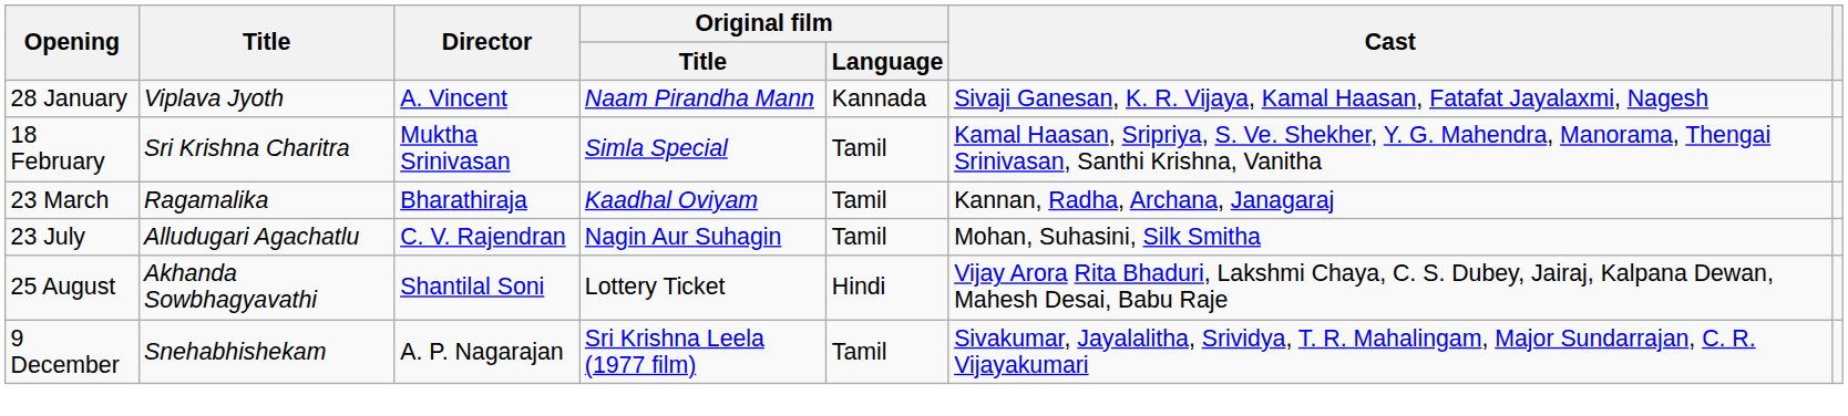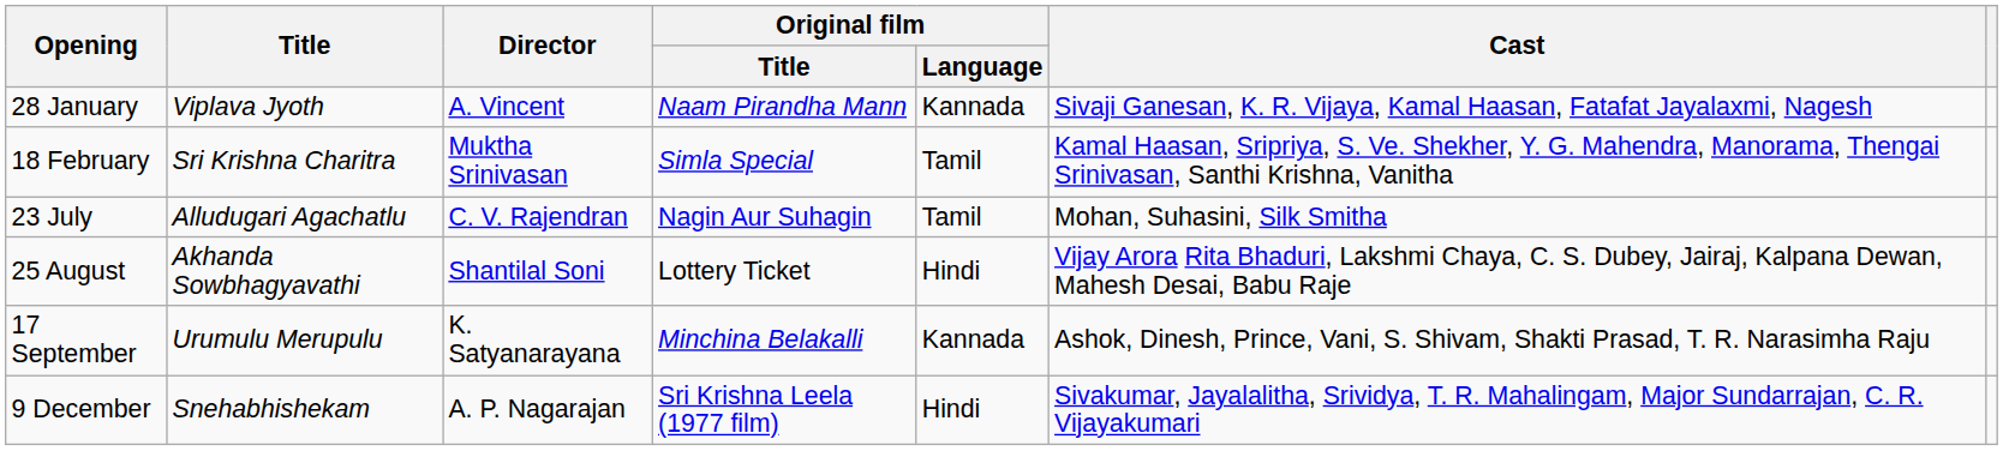 <table class="wikitable sortable">
 <tr>
 <th scope="col" rowspan="2">Opening</th>
 <th scope="col" rowspan="2">Title</th>
 <th scope="col" rowspan="2">Director</th>
 <th scope="col" colspan="2">Original film</th>
 <th scope="col" rowspan="2">Cast</th>
 <th scope="col" rowspan="2" class="unsortable"></th>
 </tr>
 <tr>
 <th scope="col">Title</th>
 <th scope="col">Language</th>
 </tr>
 <tr>
 <td>28 January</td>
 <td><em>Viplava Jyoth</em></td>
 <td><a href='#'>A. Vincent</a></td>
 <td><em><a href='#'>Naam Pirandha Mann</a></em></td>
 <td>Kannada</td>
 <td><a href='#'>Sivaji Ganesan</a>, <a href='#'>K. R. Vijaya</a>, <a href='#'>Kamal Haasan</a>, <a href='#'>Fatafat Jayalaxmi</a>, <a href='#'>Nagesh</a></td>
 <td></td>
 </tr>
 <tr>
 <td>18 February</td>
 <td><em>Sri Krishna Charitra</em></td>
 <td><a href='#'>Muktha Srinivasan</a></td>
 <td><em><a href='#'>Simla Special</a></em></td>
 <td>Tamil</td>
 <td><a href='#'>Kamal Haasan</a>, <a href='#'>Sripriya</a>, <a href='#'>S. Ve. Shekher</a>, <a href='#'>Y. G. Mahendra</a>, <a href='#'>Manorama</a>, <a href='#'>Thengai Srinivasan</a>, Santhi Krishna, Vanitha</td>
 <td></td>
 </tr>
 <tr>
-<td>23 March</td>
-<td><em>Ragamalika</em></td>
-<td><a href='#'>Bharathiraja</a></td>
-<td><em><a href='#'>Kaadhal Oviyam</a></em></td>
-<td>Tamil</td>
-<td>Kannan, <a href='#'>Radha</a>, <a href='#'>Archana</a>, <a href='#'>Janagaraj</a></td>
-<td></td>
-</tr>
-<tr>
 <td>23 July</td>
 <td><em>Alludugari Agachatlu</em></td>
 <td><a href='#'>C. V. Rajendran</a></td>
 <td><a href='#'>Nagin Aur Suhagin</a></td>
 <td>Tamil</td>
 <td>Mohan, Suhasini, <a href='#'>Silk Smitha</a></td>
 <td></td>
 </tr>
 <tr>
 <td>25 August</td>
 <td><em>Akhanda Sowbhagyavathi</em></td>
 <td><a href='#'>Shantilal Soni</a></td>
 <td>Lottery Ticket</td>
 <td>Hindi</td>
 <td><a href='#'>Vijay Arora</a> <a href='#'>Rita Bhaduri</a>, Lakshmi Chaya, C. S. Dubey, Jairaj, Kalpana Dewan, Mahesh Desai, Babu Raje</td>
 <td></td>
 </tr>
 <tr>
+<td>17 September</td>
+<td><em>Urumulu Merupulu</em></td>
+<td>K. Satyanarayana</td>
+<td><em><a href='#'>Minchina Belakalli</a></em></td>
+<td>Kannada</td>
+<td>Ashok, Dinesh, Prince, Vani, S. Shivam, Shakti Prasad, T. R. Narasimha Raju</td>
+<td></td>
+</tr>
+<tr>
 <td>9 December</td>
 <td><em>Snehabhishekam</em></td>
 <td>A. P. Nagarajan</td>
 <td><a href='#'>Sri Krishna Leela (1977 film)</a></td>
-<td>Tamil</td>
+<td>Hindi</td>
 <td><a href='#'>Sivakumar</a>, <a href='#'>Jayalalitha</a>, <a href='#'>Srividya</a>, <a href='#'>T. R. Mahalingam</a>, <a href='#'>Major Sundarrajan</a>, <a href='#'>C. R. Vijayakumari</a></td>
 <td></td>
 </tr>
 </table>
